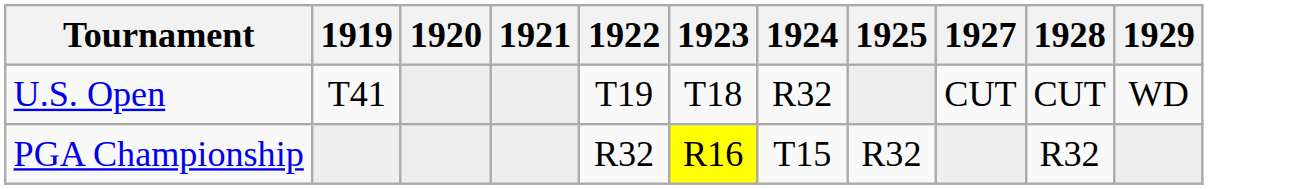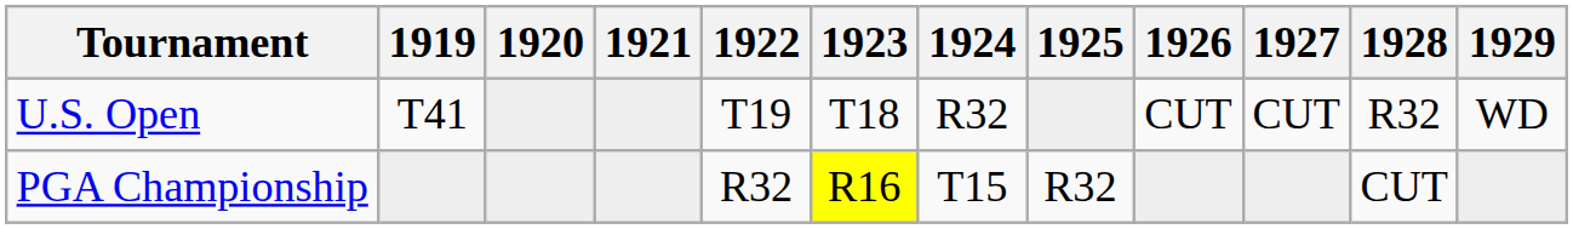 <table class="wikitable" style="font-size:95%;text-align:center;">
 <tr>
 <th>Tournament</th>
 <th>1919</th>
 <th>1920</th>
 <th>1921</th>
 <th>1922</th>
 <th>1923</th>
 <th>1924</th>
 <th>1925</th>
+<th>1926</th>
 <th>1927</th>
 <th>1928</th>
 <th>1929</th>
 </tr>
 <tr>
 <td align=left><a href='#'>U.S. Open</a></td>
 <td>T41</td>
 <td style="background:#eeeeee;"></td>
 <td style="background:#eeeeee;"></td>
 <td>T19</td>
 <td>T18</td>
 <td>R32</td>
 <td style="background:#eeeeee;"></td>
 <td>CUT</td>
 <td>CUT</td>
+<td>R32</td>
 <td>WD</td>
 </tr>
 <tr>
 <td align=left><a href='#'>PGA Championship</a></td>
 <td style="background:#eeeeee;"></td>
 <td style="background:#eeeeee;"></td>
 <td style="background:#eeeeee;"></td>
 <td>R32</td>
 <td style="background:yellow;">R16</td>
 <td>T15</td>
 <td>R32</td>
 <td style="background:#eeeeee;"></td>
-<td>R32</td>
+<td style="background:#eeeeee;"></td>
+<td>CUT</td>
 <td style="background:#eeeeee;"></td>
 </tr>
 </table>
